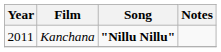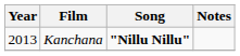 <table class="wikitable sortable">
 <tr>
 <th scope="col">Year</th>
 <th scope="col">Film</th>
 <th scope="col">Song</th>
 <th scope="col">Notes</th>
 </tr>
 <tr>
-<td>2011</td>
+<td>2013</td>
 <td><em>Kanchana</em></td>
 <td><strong>"Nillu Nillu"</strong></td>
 <td></td>
 </tr>
 <tr>
 </tr>
 </table>
